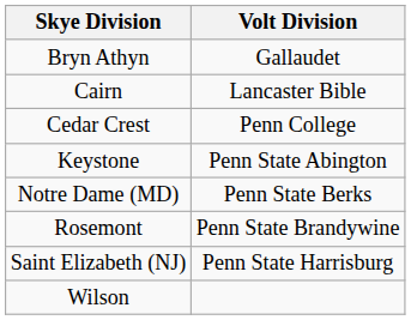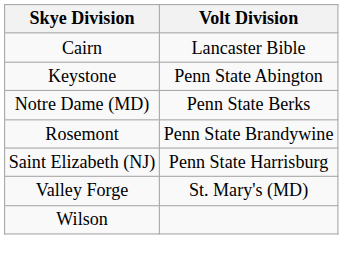 <table class="wikitable" style="text-align:center">
 <tr>
 <th>Skye Division</th>
 <th>Volt Division</th>
 </tr>
 <tr>
-<td>Bryn Athyn</td>
-<td>Gallaudet</td>
-</tr>
-<tr>
 <td>Cairn</td>
 <td>Lancaster Bible</td>
-</tr>
-<tr>
-<td>Cedar Crest</td>
-<td>Penn College</td>
 </tr>
 <tr>
 <td>Keystone</td>
 <td>Penn State Abington</td>
 </tr>
 <tr>
 <td>Notre Dame (MD)</td>
 <td>Penn State Berks</td>
 </tr>
 <tr>
 <td>Rosemont</td>
 <td>Penn State Brandywine</td>
 </tr>
 <tr>
 <td>Saint Elizabeth (NJ)</td>
 <td>Penn State Harrisburg</td>
 </tr>
 <tr>
+<td>Valley Forge</td>
+<td>St. Mary's (MD)</td>
+</tr>
+<tr>
 <td>Wilson</td>
 <td></td>
 </tr>
 </table>
